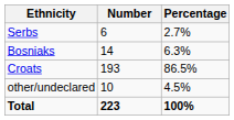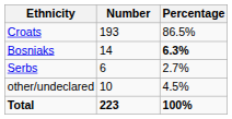 <table class="wikitable">
 <tr>
 <th width="100px">Ethnicity</th>
 <th width="80px">Number</th>
 <th width="80px">Percentage</th>
 </tr>
 <tr>
-<td><a href='#'>Serbs</a></td>
-<td>6</td>
-<td>2.7%</td>
+<td><a href='#'>Croats</a></td>
+<td>193</td>
+<td>86.5%</td>
 </tr>
 <tr>
 <td><a href='#'>Bosniaks</a></td>
 <td>14</td>
-<td>6.3%</td>
+<td><strong>6.3%</strong></td>
 </tr>
 <tr>
-<td><a href='#'>Croats</a></td>
-<td>193</td>
-<td>86.5%</td>
+<td><a href='#'>Serbs</a></td>
+<td>6</td>
+<td>2.7%</td>
 </tr>
 <tr>
 <td>other/undeclared</td>
 <td>10</td>
 <td>4.5%</td>
 </tr>
 <tr>
 <td><strong>Total</strong></td>
 <td><strong>223</strong></td>
 <td><strong>100%</strong></td>
 </tr>
 </table>
